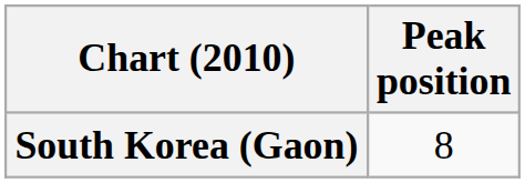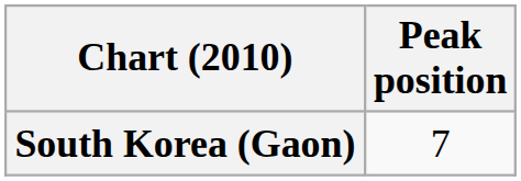 <table class="wikitable plainrowheaders">
 <tr>
 <th>Chart (2010)</th>
 <th>Peak<br>position</th>
 </tr>
 <tr>
 <th scope="row">South Korea (Gaon)</th>
-<td align="center">8</td>
+<td align="center">7</td>
 </tr>
 </table>
